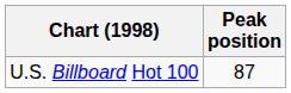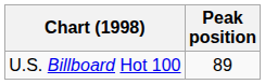 <table class="wikitable">
 <tr>
 <th>Chart (1998)</th>
 <th>Peak<br>position</th>
 </tr>
 <tr>
 <td>U.S. <em><a href='#'>Billboard</a></em> <a href='#'>Hot 100</a></td>
-<td style="text-align:center;">87</td>
+<td style="text-align:center;">89</td>
 </tr>
 <tr>
 </tr>
 </table>
